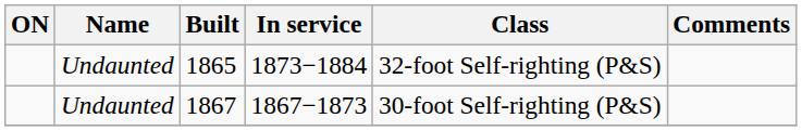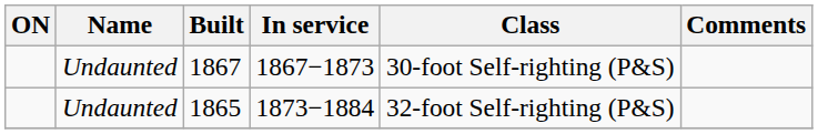 <table class="wikitable">
 <tr>
 <th>ON</th>
 <th>Name</th>
 <th>Built</th>
 <th>In service</th>
 <th>Class</th>
 <th>Comments</th>
 </tr>
 <tr>
 <td></td>
 <td><em>Undaunted</em></td>
+<td>1867</td>
+<td>1867−1873</td>
+<td>30-foot Self-righting (P&S)</td>
+<td></td>
+</tr>
+<tr>
+<td></td>
+<td><em>Undaunted</em></td>
 <td>1865</td>
 <td>1873−1884</td>
 <td>32-foot Self-righting (P&S)</td>
 <td></td>
 </tr>
 <tr>
-<td></td>
-<td><em>Undaunted</em></td>
-<td>1867</td>
-<td>1867−1873</td>
-<td>30-foot Self-righting (P&S)</td>
-<td></td>
-</tr>
-<tr>
 </tr>
 </table>
